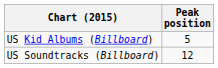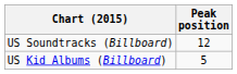 <table class="wikitable">
 <tr>
 <th>Chart (2015)</th>
 <th>Peak<br>position</th>
 </tr>
 <tr>
+<td>US Soundtracks (<em>Billboard</em>)</td>
+<td align="center">12</td>
+</tr>
+<tr>
 <td>US <a href='#'>Kid Albums</a> (<em><a href='#'>Billboard</a></em>)</td>
 <td align="center">5</td>
 </tr>
-<tr>
-<td>US Soundtracks (<em>Billboard</em>)</td>
-<td align="center">12</td>
-</tr>
 </table>
